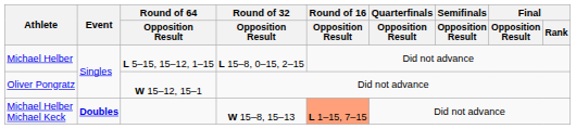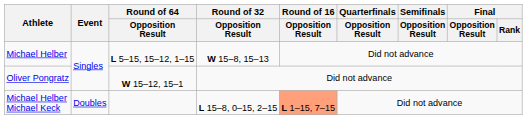 <table class="wikitable" style="font-size:90%">
 <tr>
 <th rowspan="2">Athlete</th>
 <th rowspan="2">Event</th>
 <th>Round of 64</th>
 <th>Round of 32</th>
 <th>Round of 16</th>
 <th>Quarterfinals</th>
 <th>Semifinals</th>
 <th colspan=2>Final</th>
 </tr>
 <tr style="font-size:95%">
 <th>Opposition<br>Result</th>
 <th>Opposition<br>Result</th>
 <th>Opposition<br>Result</th>
 <th>Opposition<br>Result</th>
 <th>Opposition<br>Result</th>
 <th>Opposition<br>Result</th>
 <th>Rank</th>
 </tr>
 <tr align=center>
 <td align=left><a href='#'>Michael Helber</a></td>
 <td align=left rowspan=2><a href='#'>Singles</a></td>
 <td><br><strong>L</strong> 5–15, 15–12, 1–15</td>
-<td><br><strong>L</strong> 15–8, 0–15, 2–15</td>
+<td><br><strong>W</strong> 15–8, 15–13</td>
 <td colspan=5>Did not advance</td>
 </tr>
 <tr align=center>
 <td align=left><a href='#'>Oliver Pongratz</a></td>
 <td><br><strong>W</strong> 15–12, 15–1</td>
 <td colspan=6>Did not advance</td>
 </tr>
 <tr align=center>
 <td align=left><a href='#'>Michael Helber</a><br><a href='#'>Michael Keck</a></td>
-<td align=left><strong><a href='#'>Doubles</a></strong></td>
+<td align=left><a href='#'>Doubles</a></td>
 <td></td>
-<td><br><strong>W</strong> 15–8, 15–13</td>
+<td><br><strong>L</strong> 15–8, 0–15, 2–15</td>
 <td style="background: lightsalmon;"><br><strong>L</strong> 1–15, 7–15</td>
 <td colspan=4>Did not advance</td>
 </tr>
 </table>
